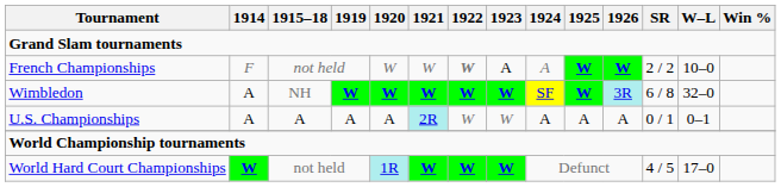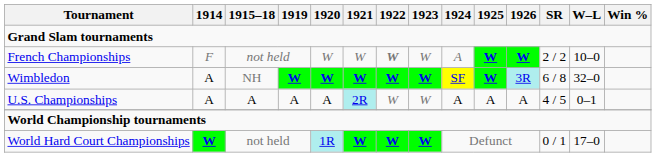 <table class="wikitable" style=text-align:center>
 <tr bgcolor="#efefef">
 <th>Tournament</th>
 <th>1914</th>
 <th>1915–18</th>
 <th>1919</th>
 <th>1920</th>
 <th>1921</th>
 <th>1922</th>
 <th>1923</th>
 <th>1924</th>
 <th>1925</th>
 <th>1926</th>
 <th>SR</th>
 <th>W–L</th>
 <th>Win %</th>
 </tr>
 <tr>
 <td colspan="26" align="left"><strong>Grand Slam tournaments</strong></td>
 </tr>
 <tr>
 <td align=left><a href='#'>French Championships</a></td>
 <td style=color:#767676><em>F</em></td>
 <td colspan=2 style=color:#767676><em>not held</em></td>
 <td style=color:#767676><em>W</em></td>
 <td style=color:#767676><em>W</em></td>
 <td style=color:#767676><strong><em>W</em></strong></td>
-<td>A</td>
+<td style=color:#767676><em>W</em></td>
 <td style=color:#767676><em>A</em></td>
 <td style="background:#00ff00;"><a href='#'><strong>W</strong></a></td>
 <td style="background:#00ff00;"><a href='#'><strong>W</strong></a></td>
 <td>2 / 2</td>
 <td>10–0</td>
 <td></td>
 </tr>
 <tr>
 <td align=left><a href='#'>Wimbledon</a></td>
 <td>A</td>
 <td colspan=1 style=color:#767676>NH</td>
 <td style="background:#00ff00;"><a href='#'><strong>W</strong></a></td>
 <td style="background:#00ff00;"><a href='#'><strong>W</strong></a></td>
 <td style="background:#00ff00;"><a href='#'><strong>W</strong></a></td>
 <td style="background:#00ff00;"><a href='#'><strong>W</strong></a></td>
 <td style="background:#00ff00;"><a href='#'><strong>W</strong></a></td>
 <td style="background:yellow;"><a href='#'>SF</a></td>
 <td style="background:#00ff00;"><a href='#'><strong>W</strong></a></td>
 <td style="background:#afeeee;"><a href='#'>3R</a></td>
 <td>6 / 8</td>
 <td>32–0</td>
 <td></td>
 </tr>
 <tr>
 <td align=left><a href='#'>U.S. Championships</a></td>
 <td>A</td>
 <td>A</td>
 <td>A</td>
 <td>A</td>
 <td style="background:#afeeee;"><a href='#'>2R</a></td>
 <td style=color:#767676><em>W</em></td>
 <td style=color:#767676><em>W</em></td>
 <td>A</td>
 <td>A</td>
 <td>A</td>
-<td>0 / 1</td>
+<td>4 / 5</td>
 <td>0–1</td>
 <td></td>
 </tr>
 <tr style="font-weight:bold; background:#efefef;">
 </tr>
 <tr>
 <td colspan="26" align="left"><strong>World Championship tournaments</strong></td>
 </tr>
 <tr>
 <td align=left><a href='#'>World Hard Court Championships</a></td>
 <td style="background:#00ff00;"><a href='#'><strong>W</strong></a></td>
 <td colspan=2 style=color:#767676>not held</td>
 <td style="background:#afeeee;"><a href='#'>1R</a></td>
 <td style="background:#00ff00;"><a href='#'><strong>W</strong></a></td>
 <td style="background:#00ff00;"><a href='#'><strong>W</strong></a></td>
 <td style="background:#00ff00;"><a href='#'><strong>W</strong></a></td>
 <td colspan=3 style=color:#767676>Defunct</td>
-<td>4 / 5</td>
+<td>0 / 1</td>
 <td>17–0</td>
 <td></td>
 </tr>
 </table>
